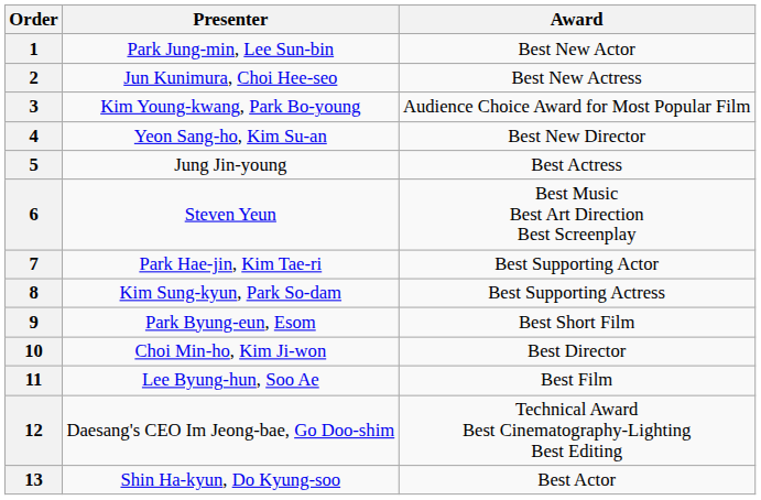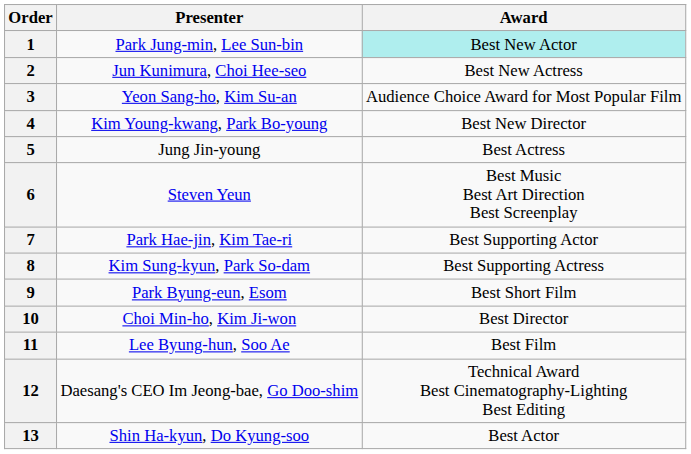 <table class="wikitable" style="text-align:center;">
 <tr>
 <th>Order</th>
 <th>Presenter</th>
 <th>Award</th>
 </tr>
 <tr>
 <th>1</th>
 <td><a href='#'>Park Jung-min</a>, <a href='#'>Lee Sun-bin</a></td>
-<td>Best New Actor</td>
+<td style="background: paleturquoise;">Best New Actor</td>
 </tr>
 <tr>
 <th>2</th>
 <td><a href='#'>Jun Kunimura</a>, <a href='#'>Choi Hee-seo</a></td>
 <td>Best New Actress</td>
 </tr>
 <tr>
 <th>3</th>
-<td><a href='#'>Kim Young-kwang</a>, <a href='#'>Park Bo-young</a></td>
+<td><a href='#'>Yeon Sang-ho</a>, <a href='#'>Kim Su-an</a></td>
 <td>Audience Choice Award for Most Popular Film</td>
 </tr>
 <tr>
 <th>4</th>
-<td><a href='#'>Yeon Sang-ho</a>, <a href='#'>Kim Su-an</a></td>
+<td><a href='#'>Kim Young-kwang</a>, <a href='#'>Park Bo-young</a></td>
 <td>Best New Director</td>
 </tr>
 <tr>
 <th>5</th>
 <td>Jung Jin-young</td>
 <td>Best Actress</td>
 </tr>
 <tr>
 <th>6</th>
 <td><a href='#'>Steven Yeun</a></td>
 <td>Best Music<br>Best Art Direction<br>Best Screenplay</td>
 </tr>
 <tr>
 <th>7</th>
 <td><a href='#'>Park Hae-jin</a>, <a href='#'>Kim Tae-ri</a></td>
 <td>Best Supporting Actor</td>
 </tr>
 <tr>
 <th>8</th>
 <td><a href='#'>Kim Sung-kyun</a>, <a href='#'>Park So-dam</a></td>
 <td>Best Supporting Actress</td>
 </tr>
 <tr>
 <th>9</th>
 <td><a href='#'>Park Byung-eun</a>, <a href='#'>Esom</a></td>
 <td>Best Short Film</td>
 </tr>
 <tr>
 <th>10</th>
 <td><a href='#'>Choi Min-ho</a>, <a href='#'>Kim Ji-won</a></td>
 <td>Best Director</td>
 </tr>
 <tr>
 <th>11</th>
 <td><a href='#'>Lee Byung-hun</a>, <a href='#'>Soo Ae</a></td>
 <td>Best Film</td>
 </tr>
 <tr>
 <th>12</th>
 <td>Daesang's CEO Im Jeong-bae, <a href='#'>Go Doo-shim</a></td>
 <td>Technical Award<br>Best Cinematography-Lighting<br>Best Editing</td>
 </tr>
 <tr>
 <th>13</th>
 <td><a href='#'>Shin Ha-kyun</a>, <a href='#'>Do Kyung-soo</a></td>
 <td>Best Actor</td>
 </tr>
 </table>
